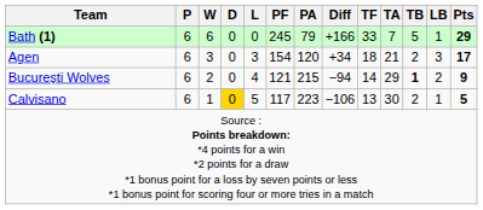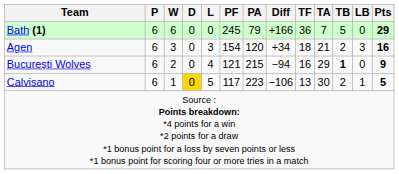 <table class="wikitable" style="text-align: center;">
 <tr>
 <th style="width:200px;">Team</th>
 <th width="20">P</th>
 <th width="20">W</th>
 <th width="20">D</th>
 <th width="20">L</th>
 <th width="20">PF</th>
 <th width="20">PA</th>
 <th width="20">Diff</th>
 <th width="20">TF</th>
 <th width="20">TA</th>
 <th width="20">TB</th>
 <th width="20">LB</th>
 <th width="20">Pts</th>
 </tr>
 <tr bgcolor="#ccffcc">
 <td align=left> <a href='#'>Bath</a> <strong>(1)</strong></td>
 <td>6</td>
 <td>6</td>
 <td>0</td>
 <td>0</td>
 <td>245</td>
 <td>79</td>
 <td>+166</td>
-<td>33</td>
+<td>36</td>
 <td>7</td>
 <td>5</td>
-<td>1</td>
+<td>0</td>
 <td><strong>29</strong></td>
 </tr>
 <tr>
 <td align=left> <a href='#'>Agen</a></td>
 <td>6</td>
 <td>3</td>
 <td>0</td>
 <td>3</td>
 <td>154</td>
 <td>120</td>
 <td>+34</td>
 <td>18</td>
 <td>21</td>
 <td>2</td>
 <td>3</td>
-<td><strong>17</strong></td>
+<td><strong>16</strong></td>
 </tr>
 <tr>
 <td align=left> <a href='#'>București Wolves</a></td>
 <td>6</td>
 <td>2</td>
 <td>0</td>
 <td>4</td>
 <td>121</td>
 <td>215</td>
 <td>−94</td>
-<td>14</td>
+<td>16</td>
 <td>29</td>
 <td><strong>1</strong></td>
-<td>2</td>
+<td>0</td>
 <td><strong>9</strong></td>
 </tr>
 <tr>
 <td align=left> <a href='#'>Calvisano</a></td>
 <td>6</td>
 <td>1</td>
 <td style="background: gold;">0</td>
 <td>5</td>
 <td>117</td>
 <td>223</td>
 <td>−106</td>
 <td>13</td>
 <td>30</td>
 <td>2</td>
 <td>1</td>
 <td><strong>5</strong></td>
 </tr>
 <tr |align=left|>
 <td colspan="14" style="border:0px"><small>Source :  <br><strong>Points breakdown:</strong><br>*4 points for a win<br>*2 points for a draw<br>*1 bonus point for a loss by seven points or less<br>*1 bonus point for scoring four or more tries in a match</small></td>
 </tr>
 </table>
